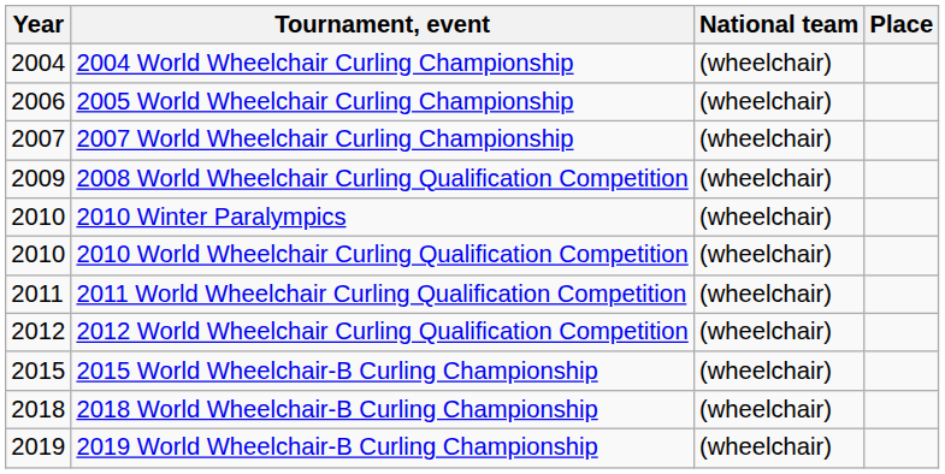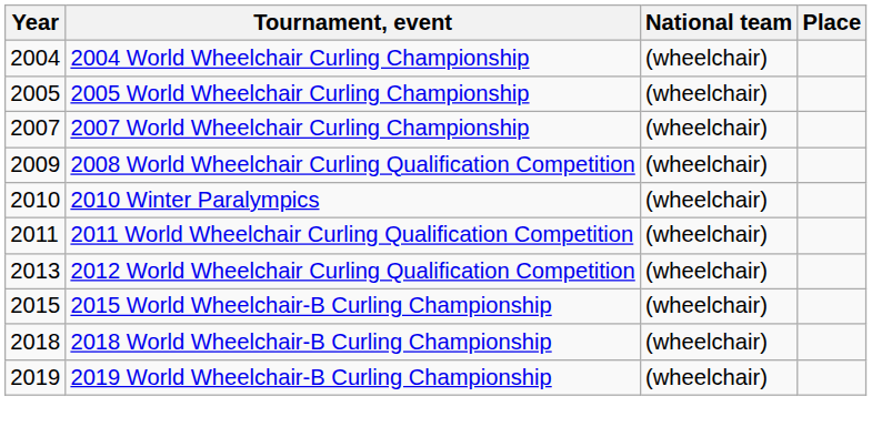 <table class="wikitable">
 <tr>
 <th scope="col">Year</th>
 <th scope="col">Tournament, event</th>
 <th scope="col">National team</th>
 <th scope="col">Place</th>
 </tr>
 <tr>
 <td>2004</td>
 <td><a href='#'>2004 World Wheelchair Curling Championship</a></td>
 <td> (wheelchair)</td>
 <td></td>
 </tr>
 <tr>
-<td>2006</td>
+<td>2005</td>
 <td><a href='#'>2005 World Wheelchair Curling Championship</a></td>
 <td> (wheelchair)</td>
 <td></td>
 </tr>
 <tr>
 <td>2007</td>
 <td><a href='#'>2007 World Wheelchair Curling Championship</a></td>
 <td> (wheelchair)</td>
 <td></td>
 </tr>
 <tr>
 <td>2009</td>
 <td><a href='#'>2008 World Wheelchair Curling Qualification Competition</a></td>
 <td> (wheelchair)</td>
 <td></td>
 </tr>
 <tr>
 <td>2010</td>
 <td><a href='#'>2010 Winter Paralympics</a></td>
 <td> (wheelchair)</td>
 <td></td>
 </tr>
 <tr>
-<td>2010</td>
-<td><a href='#'>2010 World Wheelchair Curling Qualification Competition</a></td>
-<td> (wheelchair)</td>
-<td></td>
-</tr>
-<tr>
 <td>2011</td>
 <td><a href='#'>2011 World Wheelchair Curling Qualification Competition</a></td>
 <td> (wheelchair)</td>
 <td></td>
 </tr>
 <tr>
-<td>2012</td>
+<td>2013</td>
 <td><a href='#'>2012 World Wheelchair Curling Qualification Competition</a></td>
 <td> (wheelchair)</td>
 <td></td>
 </tr>
 <tr>
 <td>2015</td>
 <td><a href='#'>2015 World Wheelchair-B Curling Championship</a></td>
 <td> (wheelchair)</td>
 <td></td>
 </tr>
 <tr>
 <td>2018</td>
 <td><a href='#'>2018 World Wheelchair-B Curling Championship</a></td>
 <td> (wheelchair)</td>
 <td></td>
 </tr>
 <tr>
 <td>2019</td>
 <td><a href='#'>2019 World Wheelchair-B Curling Championship</a></td>
 <td> (wheelchair)</td>
 <td></td>
 </tr>
 </table>
